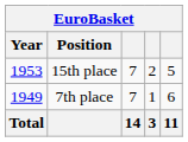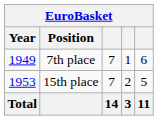 <table class="wikitable" style="text-align: center;font-size:90%;">
 <tr>
 <th colspan=5><a href='#'>EuroBasket</a></th>
 </tr>
 <tr>
 <th>Year</th>
 <th>Position</th>
 <th></th>
 <th></th>
 <th></th>
 </tr>
 <tr>
+<td> <a href='#'>1949</a></td>
+<td>7th place</td>
+<td>7</td>
+<td>1</td>
+<td>6</td>
+</tr>
+<tr>
 <td> <a href='#'>1953</a></td>
 <td>15th place</td>
 <td>7</td>
 <td>2</td>
 <td>5</td>
-</tr>
-<tr>
-<td> <a href='#'>1949</a></td>
-<td>7th place</td>
-<td>7</td>
-<td>1</td>
-<td>6</td>
 </tr>
 <tr>
 <th>Total</th>
 <th></th>
 <th>14</th>
 <th>3</th>
 <th>11</th>
 </tr>
 </table>
